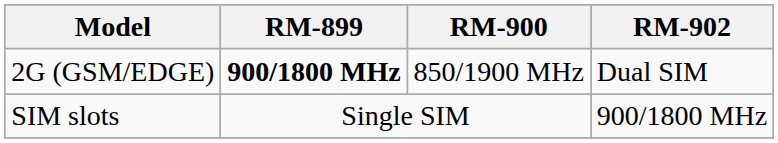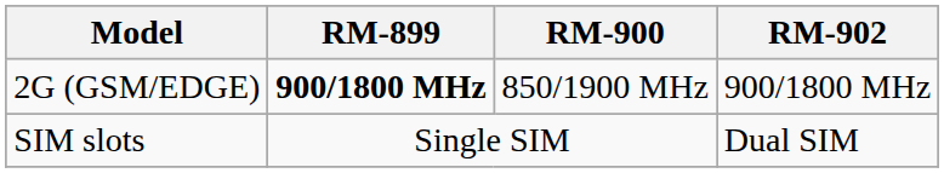 <table class="wikitable">
 <tr>
 <th>Model</th>
 <th>RM-899</th>
 <th>RM-900</th>
 <th>RM-902</th>
 </tr>
 <tr>
 <td>2G (GSM/EDGE)</td>
 <td><strong>900/1800 MHz</strong></td>
 <td>850/1900 MHz</td>
-<td>Dual SIM</td>
+<td>900/1800 MHz</td>
 </tr>
 <tr>
 <td>SIM slots</td>
 <td colspan="2" style="text-align: center;">Single SIM</td>
-<td>900/1800 MHz</td>
+<td>Dual SIM</td>
 </tr>
 </table>
